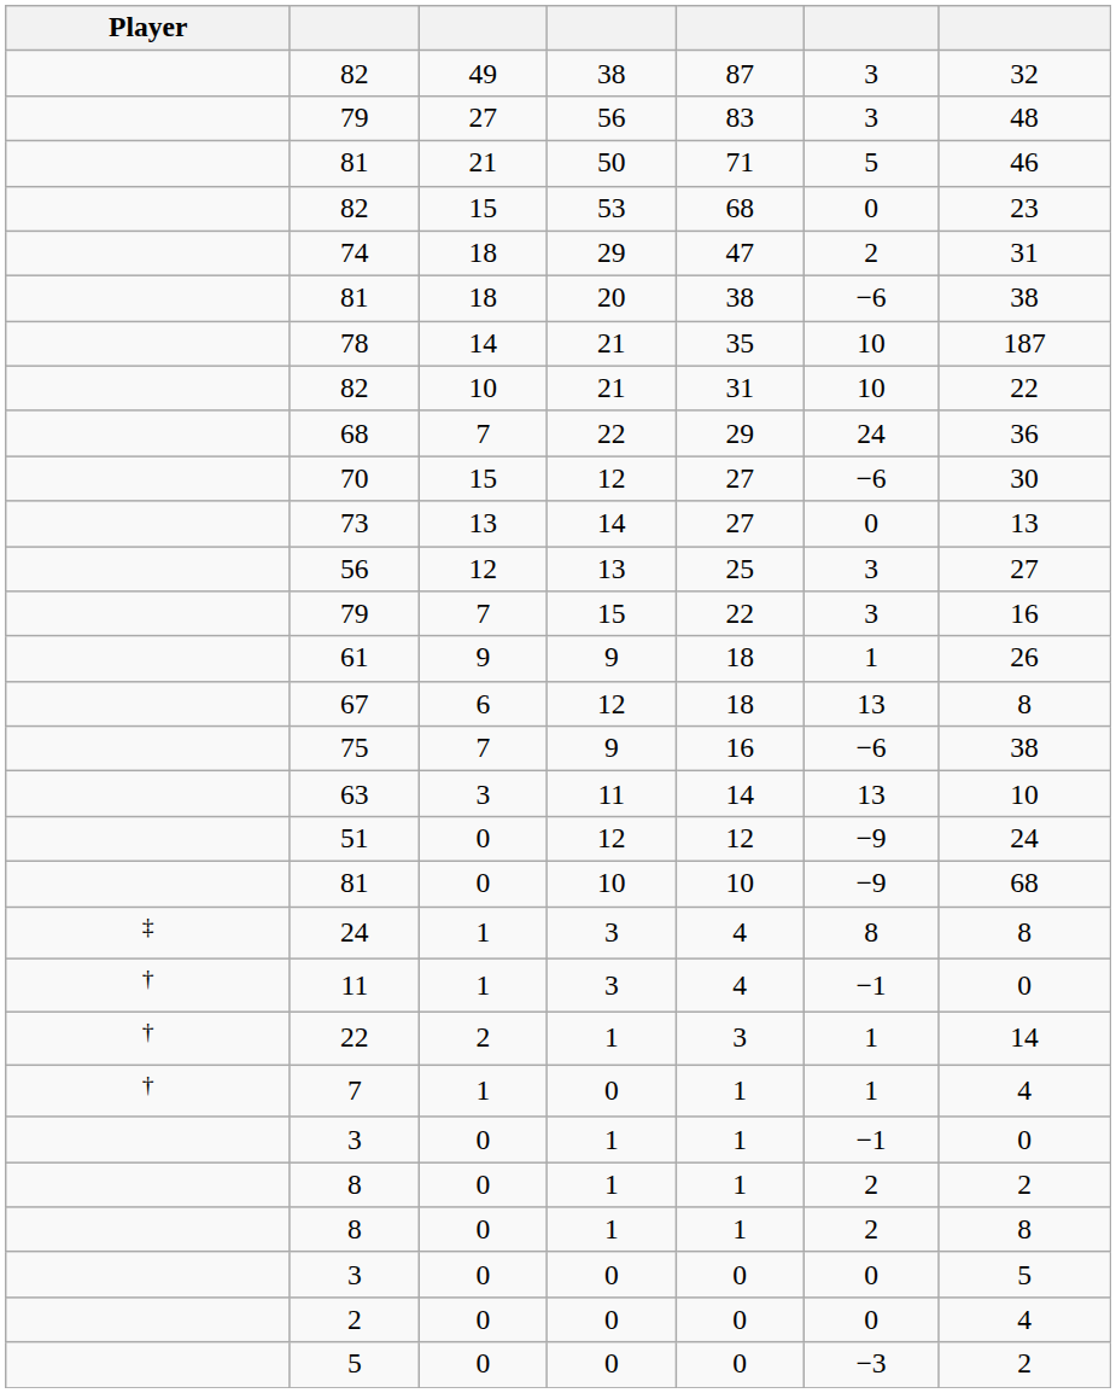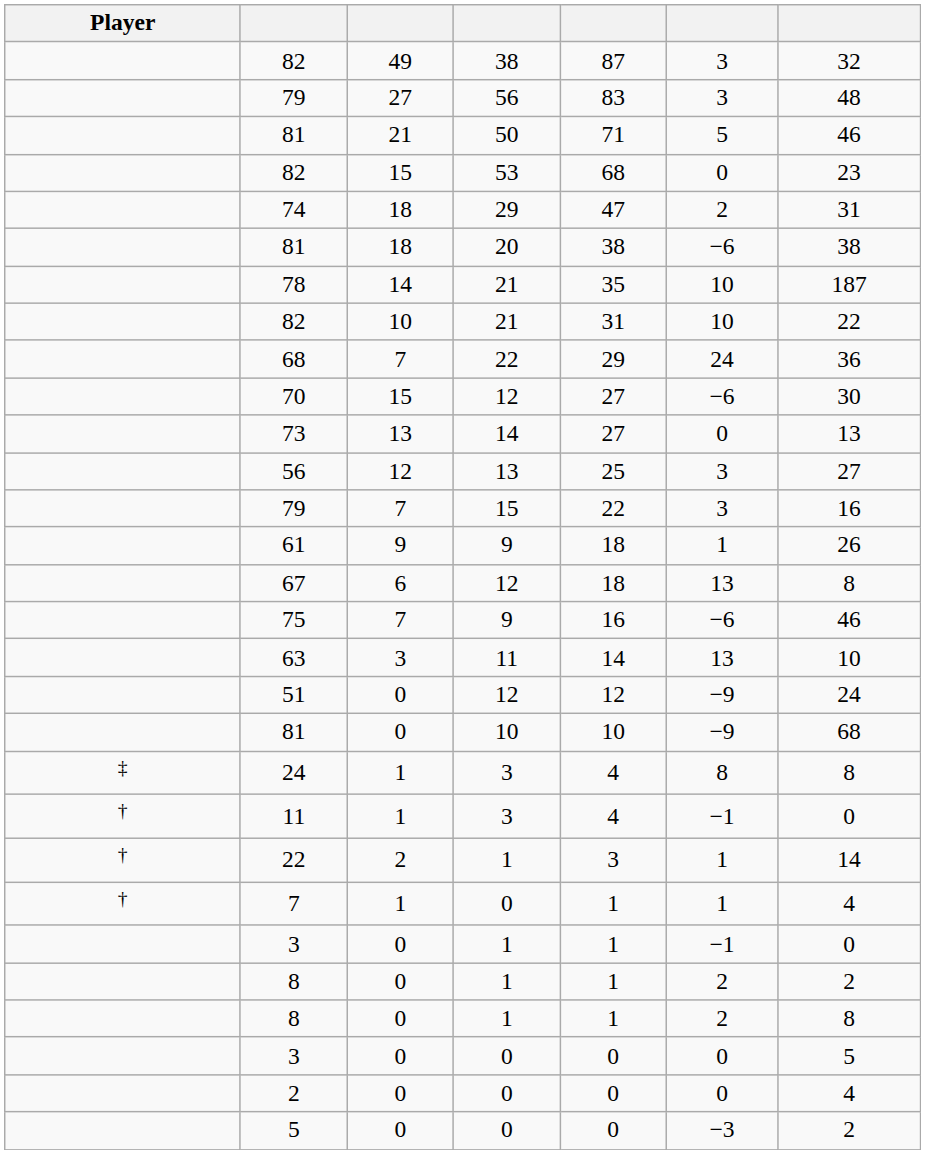 <table class="wikitable sortable" style="width:100%; text-align:center;">
 <tr>
 <th>Player</th>
 <th></th>
 <th></th>
 <th></th>
 <th></th>
 <th data-sort-type="number"></th>
 <th></th>
 </tr>
 <tr>
 <td></td>
 <td>82</td>
 <td>49</td>
 <td>38</td>
 <td>87</td>
 <td>3</td>
 <td>32</td>
 </tr>
 <tr>
 <td></td>
 <td>79</td>
 <td>27</td>
 <td>56</td>
 <td>83</td>
 <td>3</td>
 <td>48</td>
 </tr>
 <tr>
 <td></td>
 <td>81</td>
 <td>21</td>
 <td>50</td>
 <td>71</td>
 <td>5</td>
 <td>46</td>
 </tr>
 <tr>
 <td></td>
 <td>82</td>
 <td>15</td>
 <td>53</td>
 <td>68</td>
 <td>0</td>
 <td>23</td>
 </tr>
 <tr>
 <td></td>
 <td>74</td>
 <td>18</td>
 <td>29</td>
 <td>47</td>
 <td>2</td>
 <td>31</td>
 </tr>
 <tr>
 <td></td>
 <td>81</td>
 <td>18</td>
 <td>20</td>
 <td>38</td>
 <td>−6</td>
 <td>38</td>
 </tr>
 <tr>
 <td></td>
 <td>78</td>
 <td>14</td>
 <td>21</td>
 <td>35</td>
 <td>10</td>
 <td>187</td>
 </tr>
 <tr>
 <td></td>
 <td>82</td>
 <td>10</td>
 <td>21</td>
 <td>31</td>
 <td>10</td>
 <td>22</td>
 </tr>
 <tr>
 <td></td>
 <td>68</td>
 <td>7</td>
 <td>22</td>
 <td>29</td>
 <td>24</td>
 <td>36</td>
 </tr>
 <tr>
 <td></td>
 <td>70</td>
 <td>15</td>
 <td>12</td>
 <td>27</td>
 <td>−6</td>
 <td>30</td>
 </tr>
 <tr>
 <td></td>
 <td>73</td>
 <td>13</td>
 <td>14</td>
 <td>27</td>
 <td>0</td>
 <td>13</td>
 </tr>
 <tr>
 <td></td>
 <td>56</td>
 <td>12</td>
 <td>13</td>
 <td>25</td>
 <td>3</td>
 <td>27</td>
 </tr>
 <tr>
 <td></td>
 <td>79</td>
 <td>7</td>
 <td>15</td>
 <td>22</td>
 <td>3</td>
 <td>16</td>
 </tr>
 <tr>
 <td></td>
 <td>61</td>
 <td>9</td>
 <td>9</td>
 <td>18</td>
 <td>1</td>
 <td>26</td>
 </tr>
 <tr>
 <td></td>
 <td>67</td>
 <td>6</td>
 <td>12</td>
 <td>18</td>
 <td>13</td>
 <td>8</td>
 </tr>
 <tr>
 <td></td>
 <td>75</td>
 <td>7</td>
 <td>9</td>
 <td>16</td>
 <td>−6</td>
-<td>38</td>
+<td>46</td>
 </tr>
 <tr>
 <td></td>
 <td>63</td>
 <td>3</td>
 <td>11</td>
 <td>14</td>
 <td>13</td>
 <td>10</td>
 </tr>
 <tr>
 <td></td>
 <td>51</td>
 <td>0</td>
 <td>12</td>
 <td>12</td>
 <td>−9</td>
 <td>24</td>
 </tr>
 <tr>
 <td></td>
 <td>81</td>
 <td>0</td>
 <td>10</td>
 <td>10</td>
 <td>−9</td>
 <td>68</td>
 </tr>
 <tr>
 <td><sup>‡</sup></td>
 <td>24</td>
 <td>1</td>
 <td>3</td>
 <td>4</td>
 <td>8</td>
 <td>8</td>
 </tr>
 <tr>
 <td><sup>†</sup></td>
 <td>11</td>
 <td>1</td>
 <td>3</td>
 <td>4</td>
 <td>−1</td>
 <td>0</td>
 </tr>
 <tr>
 <td><sup>†</sup></td>
 <td>22</td>
 <td>2</td>
 <td>1</td>
 <td>3</td>
 <td>1</td>
 <td>14</td>
 </tr>
 <tr>
 <td><sup>†</sup></td>
 <td>7</td>
 <td>1</td>
 <td>0</td>
 <td>1</td>
 <td>1</td>
 <td>4</td>
 </tr>
 <tr>
 <td></td>
 <td>3</td>
 <td>0</td>
 <td>1</td>
 <td>1</td>
 <td>−1</td>
 <td>0</td>
 </tr>
 <tr>
 <td></td>
 <td>8</td>
 <td>0</td>
 <td>1</td>
 <td>1</td>
 <td>2</td>
 <td>2</td>
 </tr>
 <tr>
 <td></td>
 <td>8</td>
 <td>0</td>
 <td>1</td>
 <td>1</td>
 <td>2</td>
 <td>8</td>
 </tr>
 <tr>
 <td></td>
 <td>3</td>
 <td>0</td>
 <td>0</td>
 <td>0</td>
 <td>0</td>
 <td>5</td>
 </tr>
 <tr>
 <td></td>
 <td>2</td>
 <td>0</td>
 <td>0</td>
 <td>0</td>
 <td>0</td>
 <td>4</td>
 </tr>
 <tr>
 <td></td>
 <td>5</td>
 <td>0</td>
 <td>0</td>
 <td>0</td>
 <td>−3</td>
 <td>2</td>
 </tr>
 </table>
